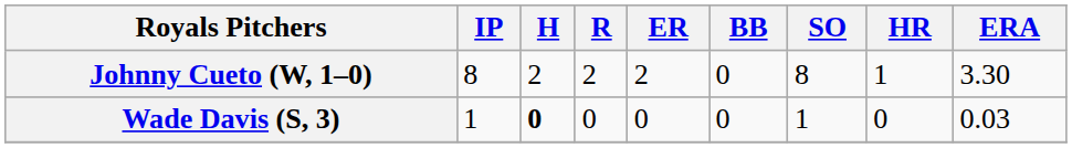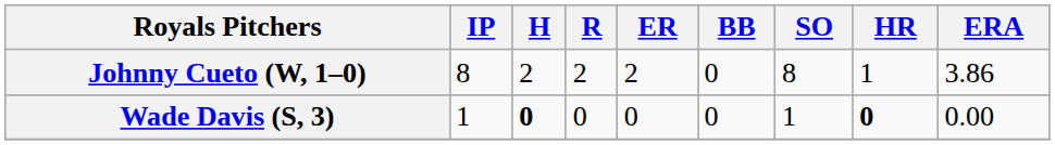 <table class="wikitable" style=width:590px;>
 <tr>
 <th>Royals Pitchers</th>
 <th><a href='#'>IP</a></th>
 <th><a href='#'>H</a></th>
 <th><a href='#'>R</a></th>
 <th><a href='#'>ER</a></th>
 <th><a href='#'>BB</a></th>
 <th><a href='#'>SO</a></th>
 <th><a href='#'>HR</a></th>
 <th><a href='#'>ERA</a></th>
 </tr>
 <tr>
 <th><a href='#'>Johnny Cueto</a> (W, 1–0)</th>
 <td>8</td>
 <td>2</td>
 <td>2</td>
 <td>2</td>
 <td>0</td>
 <td>8</td>
 <td>1</td>
-<td>3.30</td>
+<td>3.86</td>
 </tr>
 <tr>
 <th><a href='#'>Wade Davis</a> (S, 3)</th>
 <td>1</td>
 <td><strong>0</strong></td>
 <td>0</td>
 <td>0</td>
 <td>0</td>
 <td>1</td>
-<td>0</td>
-<td>0.03</td>
+<td><strong>0</strong></td>
+<td>0.00</td>
 </tr>
 <tr>
 </tr>
 </table>
